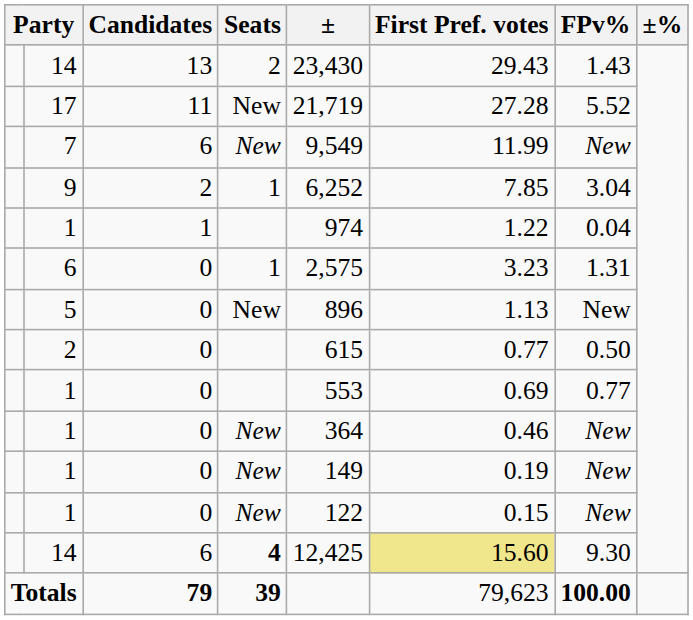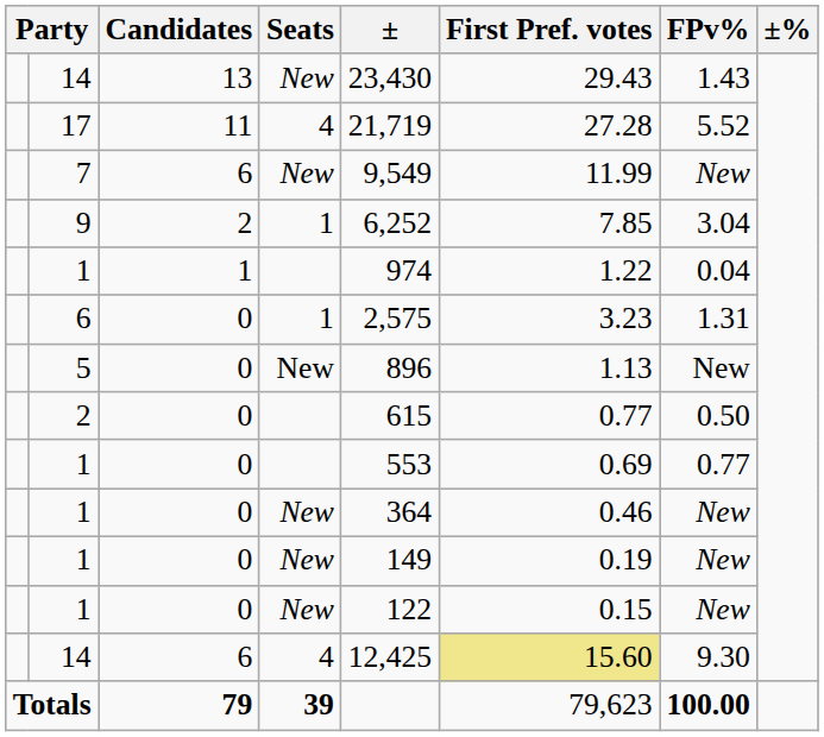 <table class=wikitable>
 <tr>
 <th colspan=2 align=center>Party</th>
 <th valign=top>Candidates</th>
 <th valign=top>Seats</th>
 <th valign=top>±</th>
 <th valign=top>First Pref. votes</th>
 <th valign=top>FPv%</th>
 <th valign=top>±%</th>
 </tr>
 <tr>
 <td></td>
 <td align=right>14</td>
 <td align=right>13</td>
-<td align=right>2</td>
+<td align=right><em>New</em></td>
 <td align=right>23,430</td>
 <td align=right>29.43</td>
 <td align=right>1.43</td>
 </tr>
 <tr>
 <td></td>
 <td align=right>17</td>
 <td align=right>11</td>
-<td align=right>New</td>
+<td align=right>4</td>
 <td align=right>21,719</td>
 <td align=right>27.28</td>
 <td align=right>5.52</td>
 </tr>
 <tr>
 <td></td>
 <td align=right>7</td>
 <td align=right>6</td>
 <td align=right><em>New</em></td>
 <td align=right>9,549</td>
 <td align=right>11.99</td>
 <td align=right><em>New</em></td>
 </tr>
 <tr>
 <td></td>
 <td align=right>9</td>
 <td align=right>2</td>
 <td align=right>1</td>
 <td align=right>6,252</td>
 <td align=right>7.85</td>
 <td align=right>3.04</td>
 </tr>
 <tr>
 <td></td>
 <td align=right>1</td>
 <td align=right>1</td>
 <td align=right></td>
 <td align=right>974</td>
 <td align=right>1.22</td>
 <td align=right>0.04</td>
 </tr>
 <tr>
 <td></td>
 <td align=right>6</td>
 <td align=right>0</td>
 <td align=right>1</td>
 <td align=right>2,575</td>
 <td align=right>3.23</td>
 <td align=right>1.31</td>
 </tr>
 <tr>
 <td></td>
 <td align=right>5</td>
 <td align=right>0</td>
 <td align=right>New</td>
 <td align=right>896</td>
 <td align=right>1.13</td>
 <td align=right>New</td>
 </tr>
 <tr>
 <td></td>
 <td align=right>2</td>
 <td align=right>0</td>
 <td align=right></td>
 <td align=right>615</td>
 <td align=right>0.77</td>
 <td align=right>0.50</td>
 </tr>
 <tr>
 <td></td>
 <td align=right>1</td>
 <td align=right>0</td>
 <td align=right></td>
 <td align=right>553</td>
 <td align=right>0.69</td>
 <td align=right>0.77</td>
 </tr>
 <tr>
 <td></td>
 <td align=right>1</td>
 <td align=right>0</td>
 <td align=right><em>New</em></td>
 <td align=right>364</td>
 <td align=right>0.46</td>
 <td align=right><em>New</em></td>
 </tr>
 <tr>
 <td></td>
 <td align=right>1</td>
 <td align=right>0</td>
 <td align=right><em>New</em></td>
 <td align=right>149</td>
 <td align=right>0.19</td>
 <td align=right><em>New</em></td>
 </tr>
 <tr>
 <td></td>
 <td align=right>1</td>
 <td align=right>0</td>
 <td align=right><em>New</em></td>
 <td align=right>122</td>
 <td align=right>0.15</td>
 <td align=right><em>New</em></td>
 </tr>
 <tr>
 <td></td>
 <td align=right>14</td>
 <td align=right>6</td>
-<td align=right><strong>4</strong></td>
+<td align=right>4</td>
 <td align=right>12,425</td>
 <td align=right style="background: khaki;">15.60</td>
 <td align=right>9.30</td>
 </tr>
 <tr>
 <td colspan=2 align=center><strong>Totals</strong></td>
 <td align=right><strong>79</strong></td>
 <td align=right><strong>39</strong></td>
 <td align=center></td>
 <td align=right>79,623</td>
 <td align=center><strong>100.00</strong></td>
 <td align=center></td>
 </tr>
 </table>
